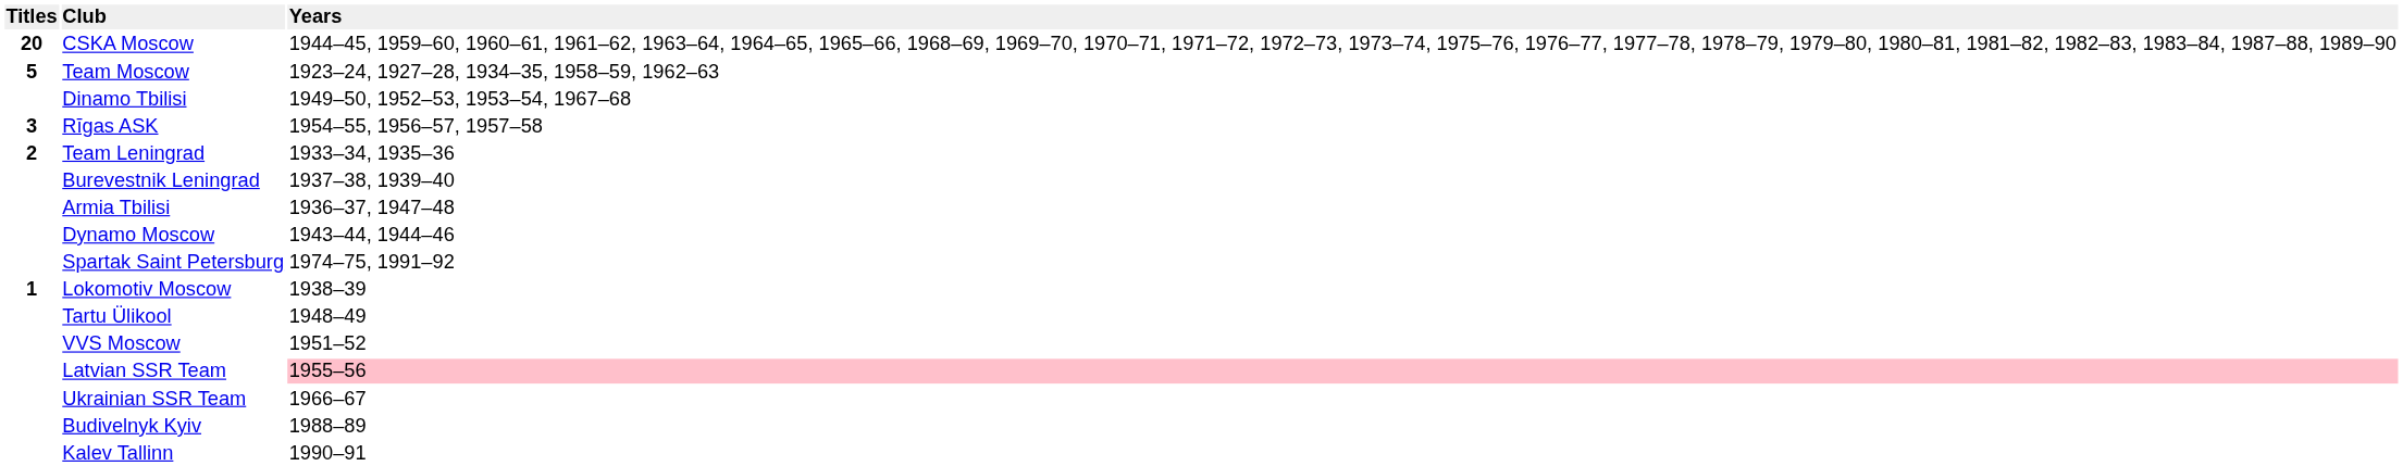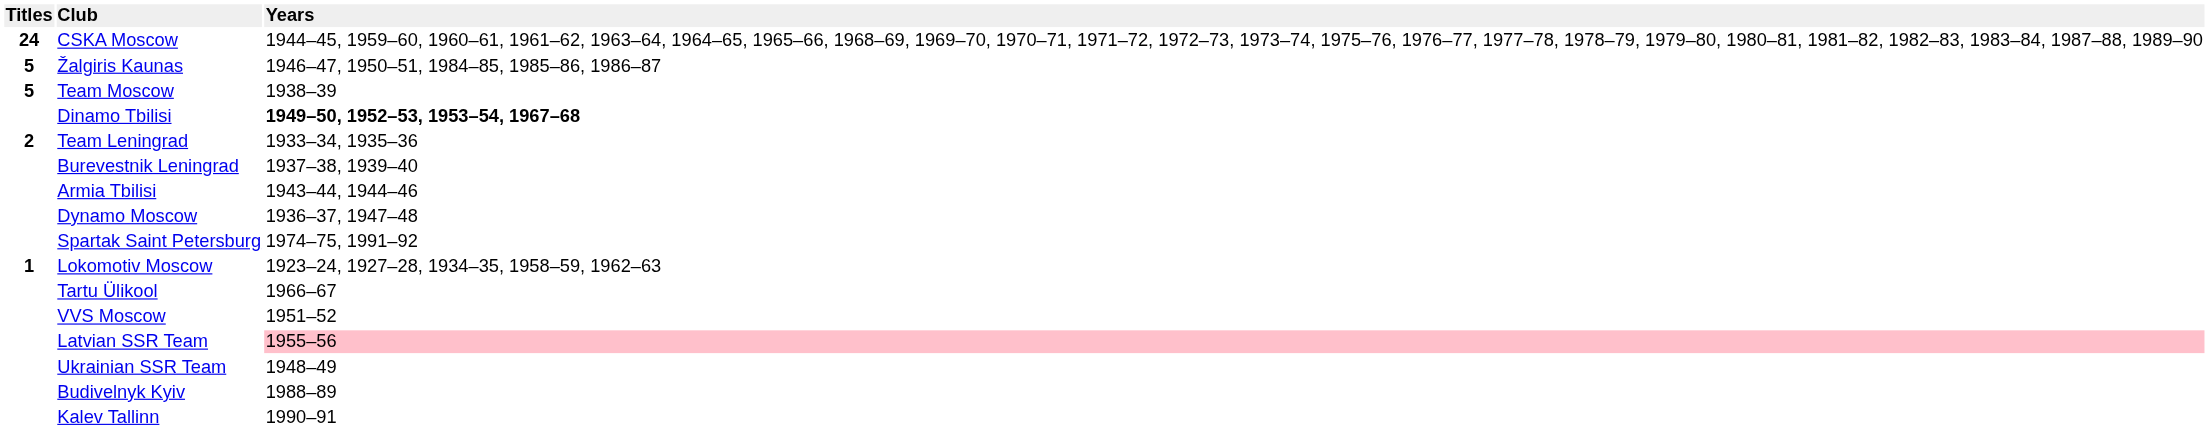 <table>
 <tr style=background:#efefef;font-weight:bold>
 <td>Titles</td>
 <td>Club</td>
 <td>Years</td>
 </tr>
 <tr>
-<td style=text-align:center;vertical-align:center><strong>20</strong></td>
+<td style=text-align:center;vertical-align:center><strong>24</strong></td>
 <td><a href='#'>CSKA Moscow</a></td>
 <td>1944–45, 1959–60, 1960–61, 1961–62, 1963–64, 1964–65, 1965–66, 1968–69, 1969–70, 1970–71, 1971–72, 1972–73, 1973–74, 1975–76, 1976–77, 1977–78, 1978–79, 1979–80, 1980–81, 1981–82, 1982–83, 1983–84, 1987–88, 1989–90</td>
 </tr>
 <tr>
+<td Rowspan=1 style=text-align:center;vertical-align:top><strong>5</strong></td>
+<td><a href='#'>Žalgiris Kaunas</a></td>
+<td>1946–47, 1950–51, 1984–85, 1985–86, 1986–87</td>
+</tr>
+<tr>
 <td Rowspan=2 style=text-align:center;vertical-align:top><strong>5</strong></td>
 <td><a href='#'>Team Moscow</a></td>
-<td>1923–24, 1927–28, 1934–35, 1958–59, 1962–63</td>
+<td>1938–39</td>
 </tr>
 <tr>
 <td><a href='#'>Dinamo Tbilisi</a></td>
-<td>1949–50, 1952–53, 1953–54, 1967–68</td>
-</tr>
-<tr>
-<td style=text-align:center;vertical-align:top><strong>3</strong></td>
-<td><a href='#'>Rīgas ASK</a></td>
-<td>1954–55, 1956–57, 1957–58</td>
+<td><strong>1949–50, 1952–53, 1953–54, 1967–68</strong></td>
 </tr>
 <tr>
 <td Rowspan=5 style=text-align:center;vertical-align:top><strong>2</strong></td>
 <td><a href='#'>Team Leningrad</a></td>
 <td>1933–34, 1935–36</td>
 </tr>
 <tr>
 <td><a href='#'>Burevestnik Leningrad</a></td>
 <td>1937–38, 1939–40</td>
 </tr>
 <tr>
 <td><a href='#'>Armia Tbilisi</a></td>
-<td>1936–37, 1947–48</td>
+<td>1943–44, 1944–46</td>
 </tr>
 <tr>
 <td><a href='#'>Dynamo Moscow</a></td>
-<td>1943–44, 1944–46</td>
+<td>1936–37, 1947–48</td>
 </tr>
 <tr>
 <td><a href='#'>Spartak Saint Petersburg</a></td>
 <td>1974–75, 1991–92</td>
 </tr>
 <tr>
 <td Rowspan=8 style=text-align:center;vertical-align:top><strong>1</strong></td>
 <td><a href='#'>Lokomotiv Moscow</a></td>
-<td>1938–39</td>
+<td>1923–24, 1927–28, 1934–35, 1958–59, 1962–63</td>
 </tr>
 <tr>
 <td><a href='#'>Tartu Ülikool</a></td>
-<td>1948–49</td>
+<td>1966–67</td>
 </tr>
 <tr>
 <td><a href='#'>VVS Moscow</a></td>
 <td>1951–52</td>
 </tr>
 <tr>
 <td><a href='#'>Latvian SSR Team</a></td>
 <td style="background: pink;">1955–56</td>
 </tr>
 <tr>
 <td><a href='#'>Ukrainian SSR Team</a></td>
-<td>1966–67</td>
+<td>1948–49</td>
 </tr>
 <tr>
 <td><a href='#'> Budivelnyk Kyiv</a></td>
 <td>1988–89</td>
 </tr>
 <tr>
 <td><a href='#'>Kalev Tallinn</a></td>
 <td>1990–91</td>
 </tr>
 </table>
